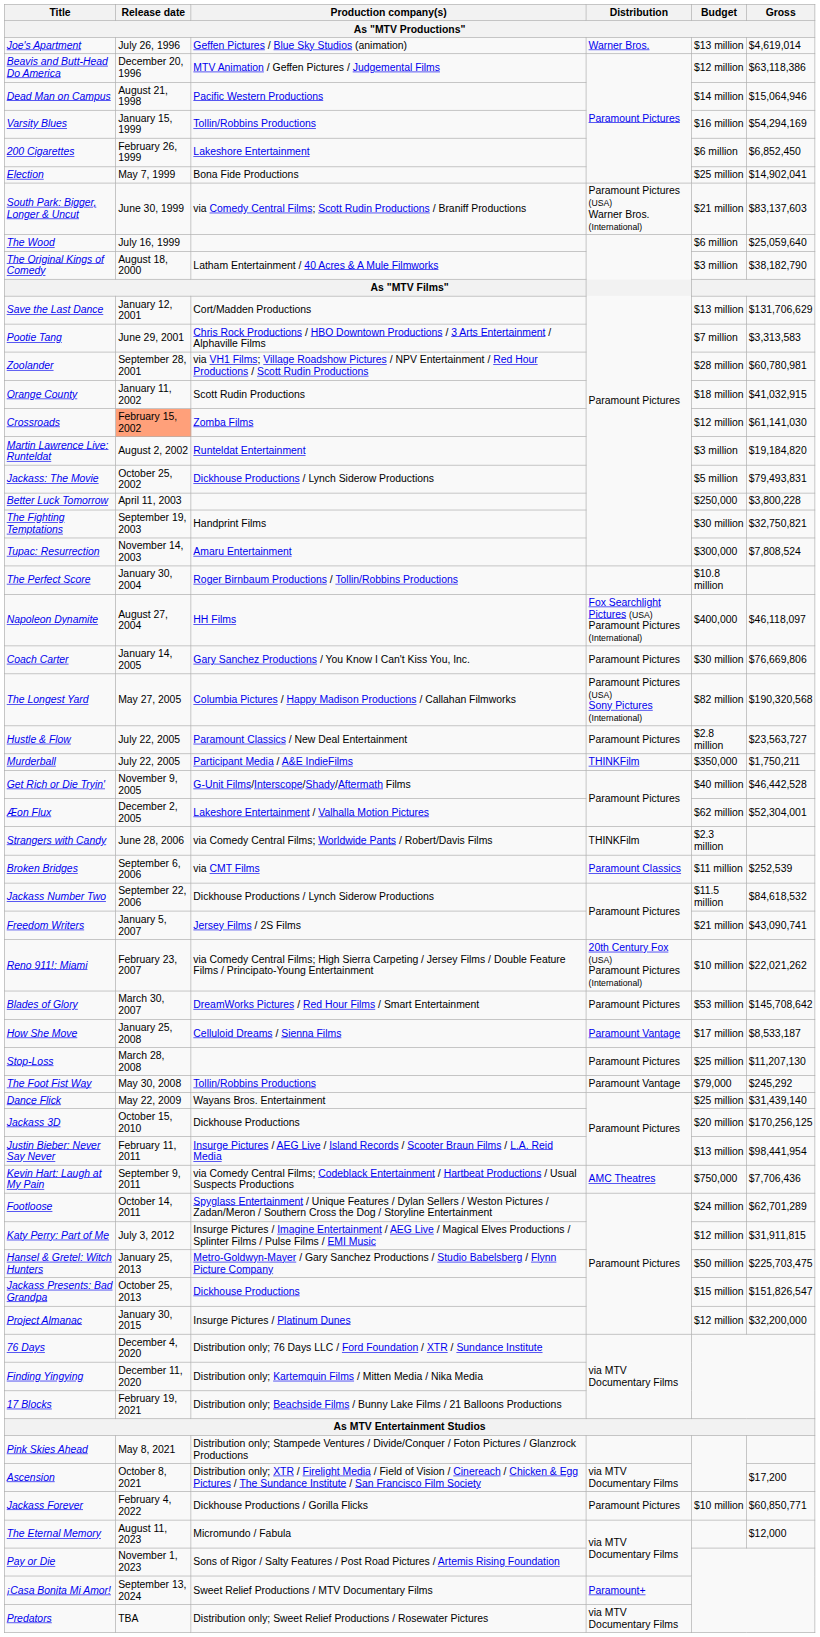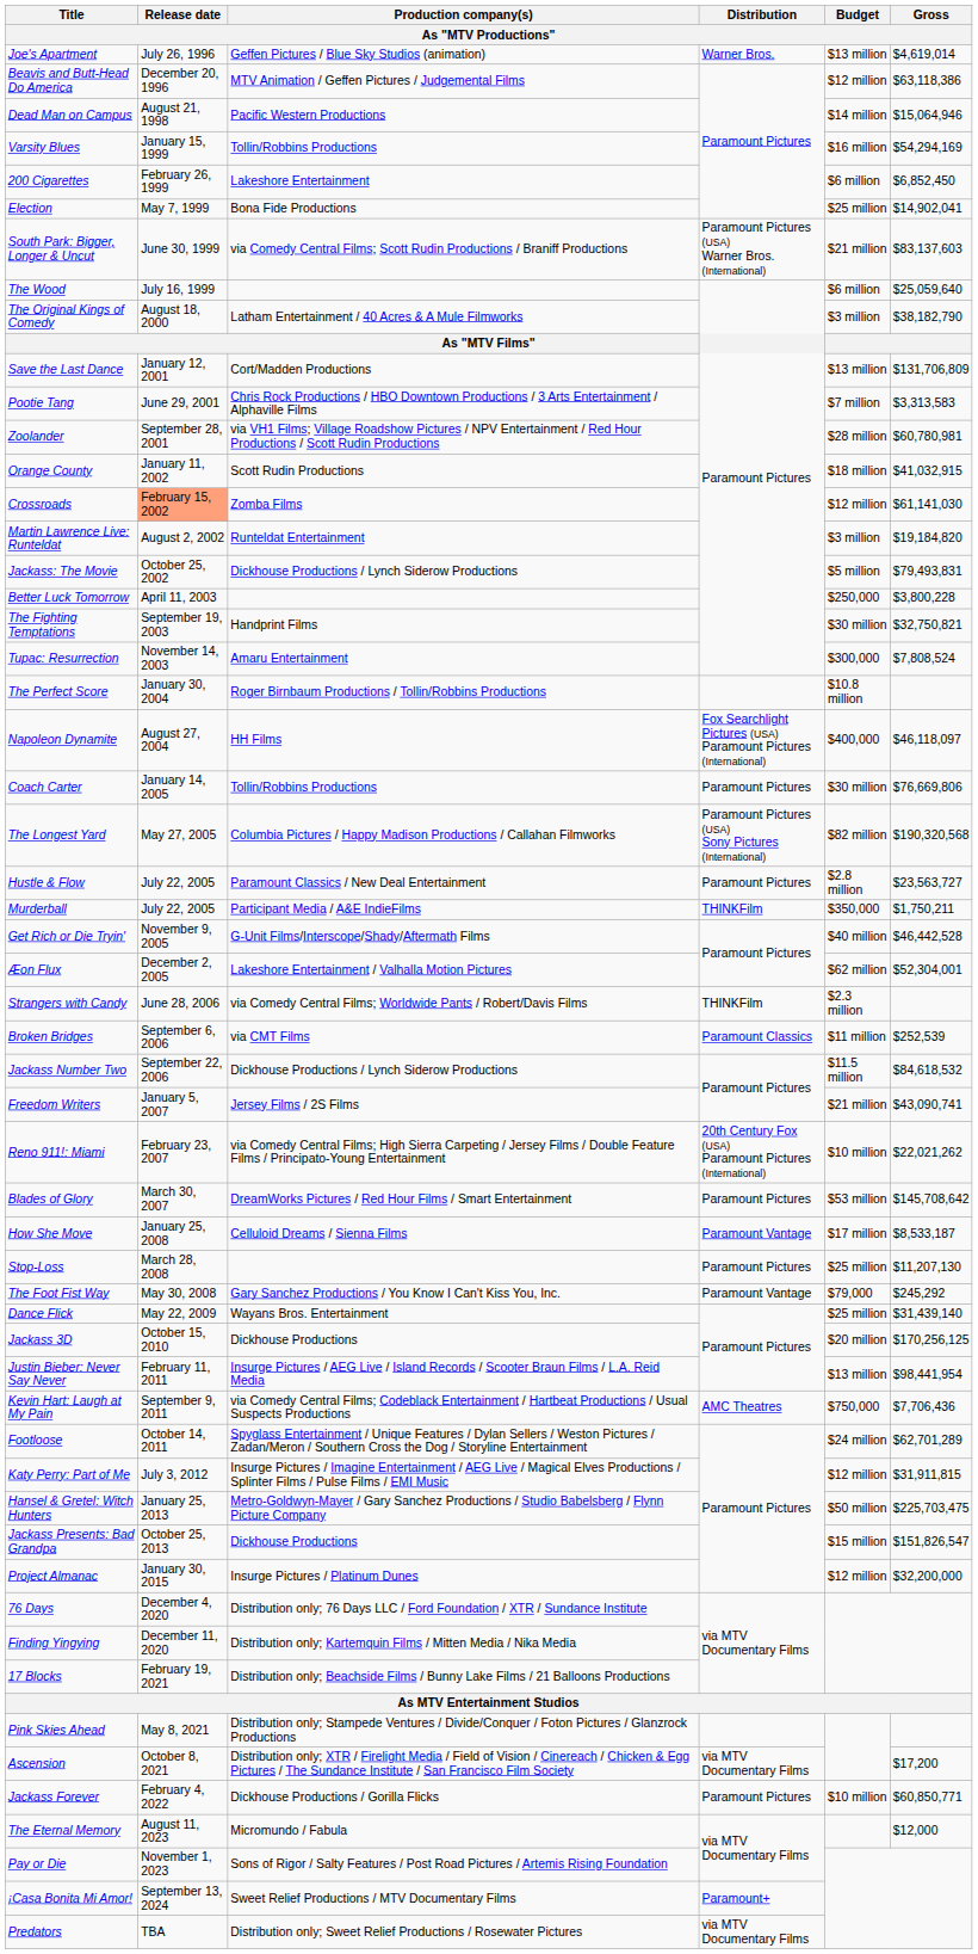 <table class="wikitable sortable">
 <tr>
 <th scope="col">Title</th>
 <th scope="col">Release date</th>
 <th scope="col">Production company(s)</th>
 <th scope="col">Distribution</th>
 <th scope="col">Budget</th>
 <th scope="col">Gross</th>
 </tr>
 <tr>
 <th colspan=6>As "MTV Productions"</th>
 </tr>
 <tr>
 <td><em><a href='#'>Joe's Apartment</a></em></td>
 <td>July 26, 1996</td>
 <td><a href='#'>Geffen Pictures</a> / <a href='#'>Blue Sky Studios</a> (animation)</td>
 <td><a href='#'>Warner Bros.</a></td>
 <td>$13 million</td>
 <td>$4,619,014</td>
 </tr>
 <tr>
 <td><em><a href='#'>Beavis and Butt-Head Do America</a></em></td>
 <td>December 20, 1996</td>
 <td><a href='#'>MTV Animation</a> / Geffen Pictures / <a href='#'>Judgemental Films</a></td>
 <td rowspan="5"><a href='#'>Paramount Pictures</a></td>
 <td>$12 million</td>
 <td>$63,118,386</td>
 </tr>
 <tr>
 <td><em><a href='#'>Dead Man on Campus</a></em></td>
 <td>August 21, 1998</td>
 <td><a href='#'>Pacific Western Productions</a></td>
 <td>$14 million</td>
 <td>$15,064,946</td>
 </tr>
 <tr>
 <td><em><a href='#'>Varsity Blues</a></em></td>
 <td>January 15, 1999</td>
 <td><a href='#'>Tollin/Robbins Productions</a></td>
 <td>$16 million</td>
 <td>$54,294,169</td>
 </tr>
 <tr>
 <td><em><a href='#'>200 Cigarettes</a></em></td>
 <td>February 26, 1999</td>
 <td><a href='#'>Lakeshore Entertainment</a></td>
 <td>$6 million</td>
 <td>$6,852,450</td>
 </tr>
 <tr>
 <td><em><a href='#'>Election</a></em></td>
 <td>May 7, 1999</td>
 <td>Bona Fide Productions</td>
 <td>$25 million</td>
 <td>$14,902,041</td>
 </tr>
 <tr>
 <td><em><a href='#'>South Park: Bigger, Longer & Uncut</a></em></td>
 <td>June 30, 1999</td>
 <td>via <a href='#'>Comedy Central Films</a>; <a href='#'>Scott Rudin Productions</a> / Braniff Productions</td>
 <td>Paramount Pictures <small>(USA)</small><br>Warner Bros. <small>(International)</small></td>
 <td>$21 million</td>
 <td>$83,137,603</td>
 </tr>
 <tr>
 <td><em><a href='#'>The Wood</a></em></td>
 <td>July 16, 1999</td>
 <td></td>
 <td rowspan="13">Paramount Pictures</td>
 <td>$6 million</td>
 <td>$25,059,640</td>
 </tr>
 <tr>
 <td><em><a href='#'>The Original Kings of Comedy</a></em></td>
 <td>August 18, 2000</td>
 <td>Latham Entertainment / <a href='#'>40 Acres & A Mule Filmworks</a></td>
 <td>$3 million</td>
 <td>$38,182,790</td>
 </tr>
 <tr>
 <th colspan=6>As "MTV Films"</th>
 </tr>
 <tr>
 <td><em><a href='#'>Save the Last Dance</a></em></td>
 <td>January 12, 2001</td>
 <td>Cort/Madden Productions</td>
 <td>$13 million</td>
-<td>$131,706,629</td>
+<td>$131,706,809</td>
 </tr>
 <tr>
 <td><em><a href='#'>Pootie Tang</a></em></td>
 <td>June 29, 2001</td>
 <td><a href='#'>Chris Rock Productions</a> / <a href='#'>HBO Downtown Productions</a> / <a href='#'>3 Arts Entertainment</a> / Alphaville Films</td>
 <td>$7 million</td>
 <td>$3,313,583</td>
 </tr>
 <tr>
 <td><em><a href='#'>Zoolander</a></em></td>
 <td>September 28, 2001</td>
 <td>via <a href='#'>VH1 Films</a>; <a href='#'>Village Roadshow Pictures</a> / NPV Entertainment / <a href='#'>Red Hour Productions</a> / <a href='#'>Scott Rudin Productions</a></td>
 <td>$28 million</td>
 <td>$60,780,981</td>
 </tr>
 <tr>
 <td><em><a href='#'>Orange County</a></em></td>
 <td>January 11, 2002</td>
 <td>Scott Rudin Productions</td>
 <td>$18 million</td>
 <td>$41,032,915</td>
 </tr>
 <tr>
 <td><em><a href='#'>Crossroads</a></em></td>
 <td style="background: lightsalmon;">February 15, 2002</td>
 <td><a href='#'>Zomba Films</a></td>
 <td>$12 million</td>
 <td>$61,141,030</td>
 </tr>
 <tr>
 <td><em><a href='#'>Martin Lawrence Live: Runteldat</a></em></td>
 <td>August 2, 2002</td>
 <td><a href='#'>Runteldat Entertainment</a></td>
 <td>$3 million</td>
 <td>$19,184,820</td>
 </tr>
 <tr>
 <td><em><a href='#'>Jackass: The Movie</a></em></td>
 <td>October 25, 2002</td>
 <td><a href='#'>Dickhouse Productions</a> / Lynch Siderow Productions</td>
 <td>$5 million</td>
 <td>$79,493,831</td>
 </tr>
 <tr>
 <td><em><a href='#'>Better Luck Tomorrow</a></em></td>
 <td>April 11, 2003</td>
 <td></td>
 <td>$250,000</td>
 <td>$3,800,228</td>
 </tr>
 <tr>
 <td><em><a href='#'>The Fighting Temptations</a></em></td>
 <td>September 19, 2003</td>
 <td>Handprint Films</td>
 <td>$30 million</td>
 <td>$32,750,821</td>
 </tr>
 <tr>
 <td><em><a href='#'>Tupac: Resurrection</a></em></td>
 <td>November 14, 2003</td>
 <td><a href='#'>Amaru Entertainment</a></td>
 <td>$300,000</td>
 <td>$7,808,524</td>
 </tr>
 <tr>
 <td><em><a href='#'>The Perfect Score</a></em></td>
 <td>January 30, 2004</td>
 <td><a href='#'>Roger Birnbaum Productions</a> / <a href='#'>Tollin/Robbins Productions</a></td>
 <td></td>
 <td>$10.8 million</td>
 </tr>
 <tr>
 <td><em><a href='#'>Napoleon Dynamite</a></em></td>
 <td>August 27, 2004</td>
 <td><a href='#'>HH Films</a></td>
 <td><a href='#'>Fox Searchlight Pictures</a> <small>(USA)</small><br>Paramount Pictures <small>(International)</small></td>
 <td>$400,000</td>
 <td>$46,118,097</td>
 </tr>
 <tr>
 <td><em><a href='#'>Coach Carter</a></em></td>
 <td>January 14, 2005</td>
-<td><a href='#'>Gary Sanchez Productions</a> / You Know I Can't Kiss You, Inc.</td>
+<td><a href='#'>Tollin/Robbins Productions</a></td>
 <td>Paramount Pictures</td>
 <td>$30 million</td>
 <td>$76,669,806</td>
 </tr>
 <tr>
 <td><em><a href='#'>The Longest Yard</a></em></td>
 <td>May 27, 2005</td>
 <td><a href='#'>Columbia Pictures</a> / <a href='#'>Happy Madison Productions</a> / Callahan Filmworks</td>
 <td>Paramount Pictures <small>(USA)</small><br><a href='#'>Sony Pictures</a> <small>(International)</small></td>
 <td>$82 million</td>
 <td>$190,320,568</td>
 </tr>
 <tr>
 <td><em><a href='#'>Hustle & Flow</a></em></td>
 <td>July 22, 2005</td>
 <td><a href='#'>Paramount Classics</a> / New Deal Entertainment</td>
 <td>Paramount Pictures</td>
 <td>$2.8 million</td>
 <td>$23,563,727</td>
 </tr>
 <tr>
 <td><em><a href='#'>Murderball</a></em></td>
 <td>July 22, 2005</td>
 <td><a href='#'>Participant Media</a> / <a href='#'>A&E IndieFilms</a></td>
 <td><a href='#'>THINKFilm</a></td>
 <td>$350,000</td>
 <td>$1,750,211</td>
 </tr>
 <tr>
 <td><em><a href='#'>Get Rich or Die Tryin'</a></em></td>
 <td>November 9, 2005</td>
 <td><a href='#'>G-Unit Films</a>/<a href='#'>Interscope</a>/<a href='#'>Shady</a>/<a href='#'>Aftermath</a> Films</td>
 <td rowspan="2">Paramount Pictures</td>
 <td>$40 million</td>
 <td>$46,442,528</td>
 </tr>
 <tr>
 <td><em><a href='#'>Æon Flux</a></em></td>
 <td>December 2, 2005</td>
 <td><a href='#'>Lakeshore Entertainment</a> / <a href='#'>Valhalla Motion Pictures</a></td>
 <td>$62 million</td>
 <td>$52,304,001</td>
 </tr>
 <tr>
 <td><em><a href='#'>Strangers with Candy</a></em></td>
 <td>June 28, 2006</td>
 <td>via Comedy Central Films; <a href='#'>Worldwide Pants</a> / Robert/Davis Films</td>
 <td>THINKFilm</td>
 <td>$2.3 million</td>
 <td></td>
 </tr>
 <tr>
 <td><em><a href='#'>Broken Bridges</a></em></td>
 <td>September 6, 2006</td>
 <td>via <a href='#'>CMT Films</a></td>
 <td><a href='#'>Paramount Classics</a></td>
 <td>$11 million</td>
 <td>$252,539</td>
 </tr>
 <tr>
 <td><em><a href='#'>Jackass Number Two</a></em></td>
 <td>September 22, 2006</td>
 <td>Dickhouse Productions / Lynch Siderow Productions</td>
 <td rowspan="2">Paramount Pictures</td>
 <td>$11.5 million</td>
 <td>$84,618,532</td>
 </tr>
 <tr>
 <td><em><a href='#'>Freedom Writers</a></em></td>
 <td>January 5, 2007</td>
 <td><a href='#'>Jersey Films</a> / 2S Films</td>
 <td>$21 million</td>
 <td>$43,090,741</td>
 </tr>
 <tr>
 <td><em><a href='#'>Reno 911!: Miami</a></em></td>
 <td>February 23, 2007</td>
 <td>via Comedy Central Films; High Sierra Carpeting / Jersey Films / Double Feature Films / Principato-Young Entertainment</td>
 <td><a href='#'>20th Century Fox</a> <small>(USA)</small><br>Paramount Pictures <small>(International)</small></td>
 <td>$10 million</td>
 <td>$22,021,262</td>
 </tr>
 <tr>
 <td><em><a href='#'>Blades of Glory</a></em></td>
 <td>March 30, 2007</td>
 <td><a href='#'>DreamWorks Pictures</a> / <a href='#'>Red Hour Films</a> / Smart Entertainment</td>
 <td>Paramount Pictures</td>
 <td>$53 million</td>
 <td>$145,708,642</td>
 </tr>
 <tr>
 <td><em><a href='#'>How She Move</a></em></td>
 <td>January 25, 2008</td>
 <td><a href='#'>Celluloid Dreams</a> / <a href='#'>Sienna Films</a></td>
 <td><a href='#'>Paramount Vantage</a></td>
 <td>$17 million</td>
 <td>$8,533,187</td>
 </tr>
 <tr>
 <td><em><a href='#'>Stop-Loss</a></em></td>
 <td>March 28, 2008</td>
 <td></td>
 <td>Paramount Pictures</td>
 <td>$25 million</td>
 <td>$11,207,130</td>
 </tr>
 <tr>
 <td><em><a href='#'>The Foot Fist Way</a></em></td>
 <td>May 30, 2008</td>
-<td><a href='#'>Tollin/Robbins Productions</a></td>
+<td><a href='#'>Gary Sanchez Productions</a> / You Know I Can't Kiss You, Inc.</td>
 <td>Paramount Vantage</td>
 <td>$79,000</td>
 <td>$245,292</td>
 </tr>
 <tr>
 <td><em><a href='#'>Dance Flick</a></em></td>
 <td>May 22, 2009</td>
 <td>Wayans Bros. Entertainment</td>
 <td rowspan="3">Paramount Pictures</td>
 <td>$25 million</td>
 <td>$31,439,140</td>
 </tr>
 <tr>
 <td><em><a href='#'>Jackass 3D</a></em></td>
 <td>October 15, 2010</td>
 <td>Dickhouse Productions</td>
 <td>$20 million</td>
 <td>$170,256,125</td>
 </tr>
 <tr>
 <td><em><a href='#'>Justin Bieber: Never Say Never</a></em></td>
 <td>February 11, 2011</td>
 <td><a href='#'>Insurge Pictures</a> / <a href='#'>AEG Live</a> / <a href='#'>Island Records</a> / <a href='#'>Scooter Braun Films</a> / <a href='#'>L.A. Reid Media</a></td>
 <td>$13 million</td>
 <td>$98,441,954</td>
 </tr>
 <tr>
 <td><em><a href='#'>Kevin Hart: Laugh at My Pain</a></em></td>
 <td>September 9, 2011</td>
 <td>via Comedy Central Films; <a href='#'>Codeblack Entertainment</a> / <a href='#'>Hartbeat Productions</a> / Usual Suspects Productions</td>
 <td><a href='#'>AMC Theatres</a></td>
 <td>$750,000</td>
 <td>$7,706,436</td>
 </tr>
 <tr>
 <td><em><a href='#'>Footloose</a></em></td>
 <td>October 14, 2011</td>
 <td><a href='#'>Spyglass Entertainment</a> / Unique Features / Dylan Sellers / Weston Pictures / Zadan/Meron / Southern Cross the Dog / Storyline Entertainment</td>
 <td rowspan="5">Paramount Pictures</td>
 <td>$24 million</td>
 <td>$62,701,289</td>
 </tr>
 <tr>
 <td><em><a href='#'>Katy Perry: Part of Me</a></em></td>
 <td>July 3, 2012</td>
 <td>Insurge Pictures / <a href='#'>Imagine Entertainment</a> / <a href='#'>AEG Live</a> / Magical Elves Productions / Splinter Films / Pulse Films / <a href='#'>EMI Music</a></td>
 <td>$12 million</td>
 <td>$31,911,815</td>
 </tr>
 <tr>
 <td><em><a href='#'>Hansel & Gretel: Witch Hunters</a></em></td>
 <td>January 25, 2013</td>
 <td><a href='#'>Metro-Goldwyn-Mayer</a> / Gary Sanchez Productions / <a href='#'>Studio Babelsberg</a> / <a href='#'>Flynn Picture Company</a></td>
 <td>$50 million</td>
 <td>$225,703,475</td>
 </tr>
 <tr>
 <td><em><a href='#'>Jackass Presents: Bad Grandpa</a></em></td>
 <td>October 25, 2013</td>
 <td><a href='#'>Dickhouse Productions</a></td>
 <td>$15 million</td>
 <td>$151,826,547</td>
 </tr>
 <tr>
 <td><em><a href='#'>Project Almanac</a></em></td>
 <td>January 30, 2015</td>
 <td>Insurge Pictures / <a href='#'>Platinum Dunes</a></td>
 <td>$12 million</td>
 <td>$32,200,000</td>
 </tr>
 <tr>
 <td><em><a href='#'>76 Days</a></em></td>
 <td>December 4, 2020</td>
 <td>Distribution only; 76 Days LLC / <a href='#'>Ford Foundation</a> / <a href='#'>XTR</a> / <a href='#'>Sundance Institute</a></td>
 <td rowspan="3">via MTV Documentary Films</td>
 <td colspan="2" rowspan="3"></td>
 </tr>
 <tr>
 <td><em><a href='#'>Finding Yingying</a></em></td>
 <td>December 11, 2020</td>
 <td>Distribution only; <a href='#'>Kartemquin Films</a> / Mitten Media / Nika Media</td>
 </tr>
 <tr>
 <td><em><a href='#'>17 Blocks</a></em></td>
 <td>February 19, 2021</td>
 <td>Distribution only; <a href='#'>Beachside Films</a> / Bunny Lake Films / 21 Balloons Productions</td>
 </tr>
 <tr>
 <th colspan=6>As MTV Entertainment Studios</th>
 </tr>
 <tr>
 <td><em><a href='#'>Pink Skies Ahead</a></em></td>
 <td>May 8, 2021</td>
 <td>Distribution only; Stampede Ventures / Divide/Conquer / Foton Pictures / Glanzrock Productions</td>
 <td></td>
 <td rowspan="2"></td>
 <td></td>
 </tr>
 <tr>
 <td><em><a href='#'>Ascension</a></em></td>
 <td>October 8, 2021</td>
 <td>Distribution only; <a href='#'>XTR</a> / <a href='#'>Firelight Media</a> / Field of Vision / <a href='#'>Cinereach</a> / <a href='#'>Chicken & Egg Pictures</a> / <a href='#'>The Sundance Institute</a> / <a href='#'>San Francisco Film Society</a></td>
 <td>via MTV Documentary Films</td>
 <td>$17,200</td>
 </tr>
 <tr>
 <td><em><a href='#'>Jackass Forever</a></em></td>
 <td>February 4, 2022</td>
 <td>Dickhouse Productions / Gorilla Flicks</td>
 <td>Paramount Pictures</td>
 <td>$10 million</td>
 <td>$60,850,771</td>
 </tr>
 <tr>
 <td><em><a href='#'>The Eternal Memory</a></em></td>
 <td>August 11, 2023</td>
 <td>Micromundo / Fabula</td>
 <td rowspan="2">via MTV Documentary Films</td>
 <td></td>
 <td>$12,000</td>
 </tr>
 <tr>
 <td><em><a href='#'>Pay or Die</a></em></td>
 <td>November 1, 2023</td>
 <td>Sons of Rigor / Salty Features / Post Road Pictures / <a href='#'>Artemis Rising Foundation</a></td>
 <td colspan="3" rowspan="3"></td>
 </tr>
 <tr>
 <td><em><a href='#'>¡Casa Bonita Mi Amor!</a></em></td>
 <td>September 13, 2024</td>
 <td>Sweet Relief Productions / MTV Documentary Films</td>
 <td><a href='#'>Paramount+</a></td>
 </tr>
 <tr>
 <td><em><a href='#'>Predators</a></em></td>
 <td>TBA</td>
 <td>Distribution only; Sweet Relief Productions / Rosewater Pictures</td>
 <td>via MTV Documentary Films</td>
 </tr>
 </table>
